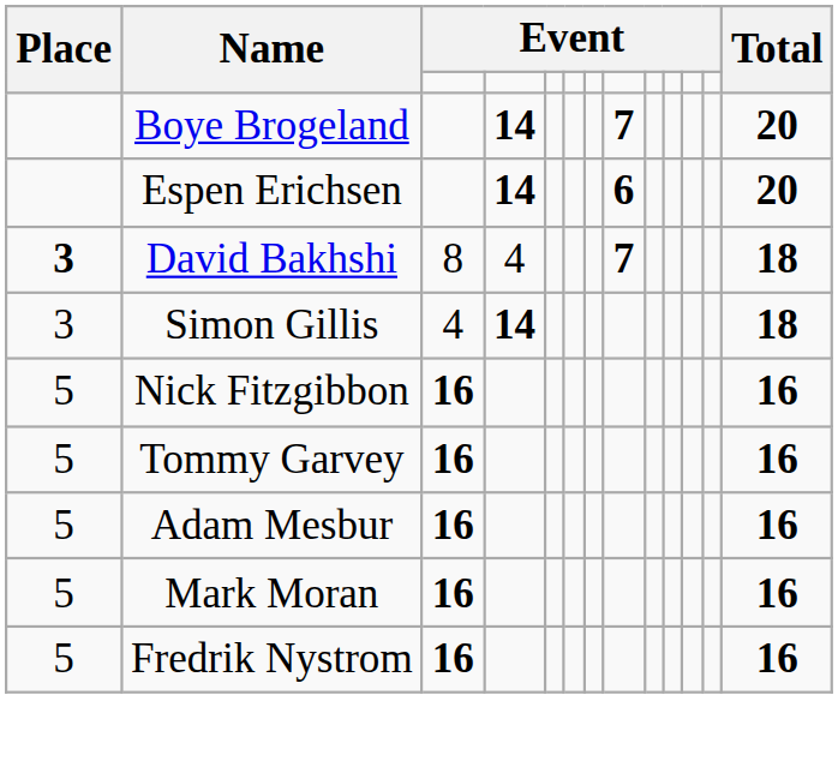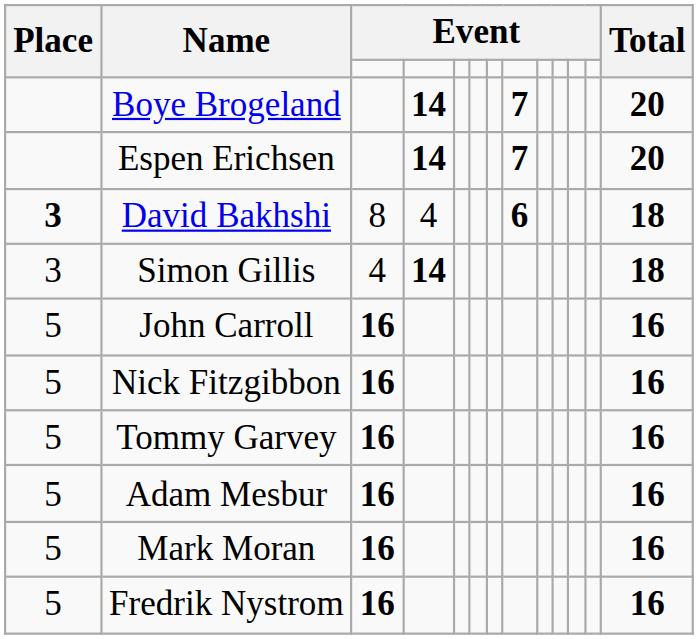 <table class="wikitable" style="text-align:center;">
 <tr>
 <th rowspan="2">Place</th>
 <th rowspan="2">Name</th>
 <th colspan="10">Event</th>
 <th rowspan="2">Total</th>
 </tr>
 <tr>
 <td></td>
 <td></td>
 <td></td>
 <td></td>
 <td></td>
 <td></td>
 <td></td>
 <td></td>
 <td></td>
 <td></td>
 </tr>
 <tr>
 <td></td>
 <td><a href='#'>Boye Brogeland</a></td>
 <td></td>
 <td><strong>14</strong></td>
 <td></td>
 <td></td>
 <td></td>
 <td><strong>7</strong></td>
 <td></td>
 <td></td>
 <td></td>
 <td></td>
 <td><strong>20</strong></td>
 </tr>
 <tr>
 <td></td>
 <td>Espen Erichsen</td>
 <td></td>
 <td><strong>14</strong></td>
 <td></td>
 <td></td>
 <td></td>
-<td><strong>6</strong></td>
+<td><strong>7</strong></td>
 <td></td>
 <td></td>
 <td></td>
 <td></td>
 <td><strong>20</strong></td>
 </tr>
 <tr>
 <td><strong>3</strong></td>
 <td><a href='#'>David Bakhshi</a></td>
 <td>8</td>
 <td>4</td>
 <td></td>
 <td></td>
 <td></td>
-<td><strong>7</strong></td>
+<td><strong>6</strong></td>
 <td></td>
 <td></td>
 <td></td>
 <td></td>
 <td><strong>18</strong></td>
 </tr>
 <tr>
 <td>3</td>
 <td>Simon Gillis</td>
 <td>4</td>
 <td><strong>14</strong></td>
 <td></td>
 <td></td>
 <td></td>
 <td></td>
 <td></td>
 <td></td>
 <td></td>
 <td></td>
 <td><strong>18</strong></td>
+</tr>
+<tr>
+<td>5</td>
+<td>John Carroll</td>
+<td><strong>16</strong></td>
+<td></td>
+<td></td>
+<td></td>
+<td></td>
+<td></td>
+<td></td>
+<td></td>
+<td></td>
+<td></td>
+<td><strong>16</strong></td>
 </tr>
 <tr>
 <td>5</td>
 <td>Nick Fitzgibbon</td>
 <td><strong>16</strong></td>
 <td></td>
 <td></td>
 <td></td>
 <td></td>
 <td></td>
 <td></td>
 <td></td>
 <td></td>
 <td></td>
 <td><strong>16</strong></td>
 </tr>
 <tr>
 <td>5</td>
 <td>Tommy Garvey</td>
 <td><strong>16</strong></td>
 <td></td>
 <td></td>
 <td></td>
 <td></td>
 <td></td>
 <td></td>
 <td></td>
 <td></td>
 <td></td>
 <td><strong>16</strong></td>
 </tr>
 <tr>
 <td>5</td>
 <td>Adam Mesbur</td>
 <td><strong>16</strong></td>
 <td></td>
 <td></td>
 <td></td>
 <td></td>
 <td></td>
 <td></td>
 <td></td>
 <td></td>
 <td></td>
 <td><strong>16</strong></td>
 </tr>
 <tr>
 <td>5</td>
 <td>Mark Moran</td>
 <td><strong>16</strong></td>
 <td></td>
 <td></td>
 <td></td>
 <td></td>
 <td></td>
 <td></td>
 <td></td>
 <td></td>
 <td></td>
 <td><strong>16</strong></td>
 </tr>
 <tr>
 <td>5</td>
 <td>Fredrik Nystrom</td>
 <td><strong>16</strong></td>
 <td></td>
 <td></td>
 <td></td>
 <td></td>
 <td></td>
 <td></td>
 <td></td>
 <td></td>
 <td></td>
 <td><strong>16</strong></td>
 </tr>
 </table>
